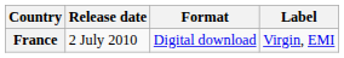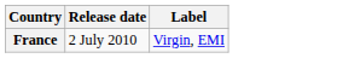 <table class="wikitable plainrowheaders">
 <tr>
 <th scope="col">Country</th>
 <th scope="col">Release date</th>
-<th scope="col">Format</th>
 <th scope="col">Label</th>
 </tr>
 <tr>
 <th scope="row">France</th>
 <td>2 July 2010</td>
-<td><a href='#'>Digital download</a></td>
 <td><a href='#'>Virgin</a>, <a href='#'>EMI</a></td>
 </tr>
 </table>
